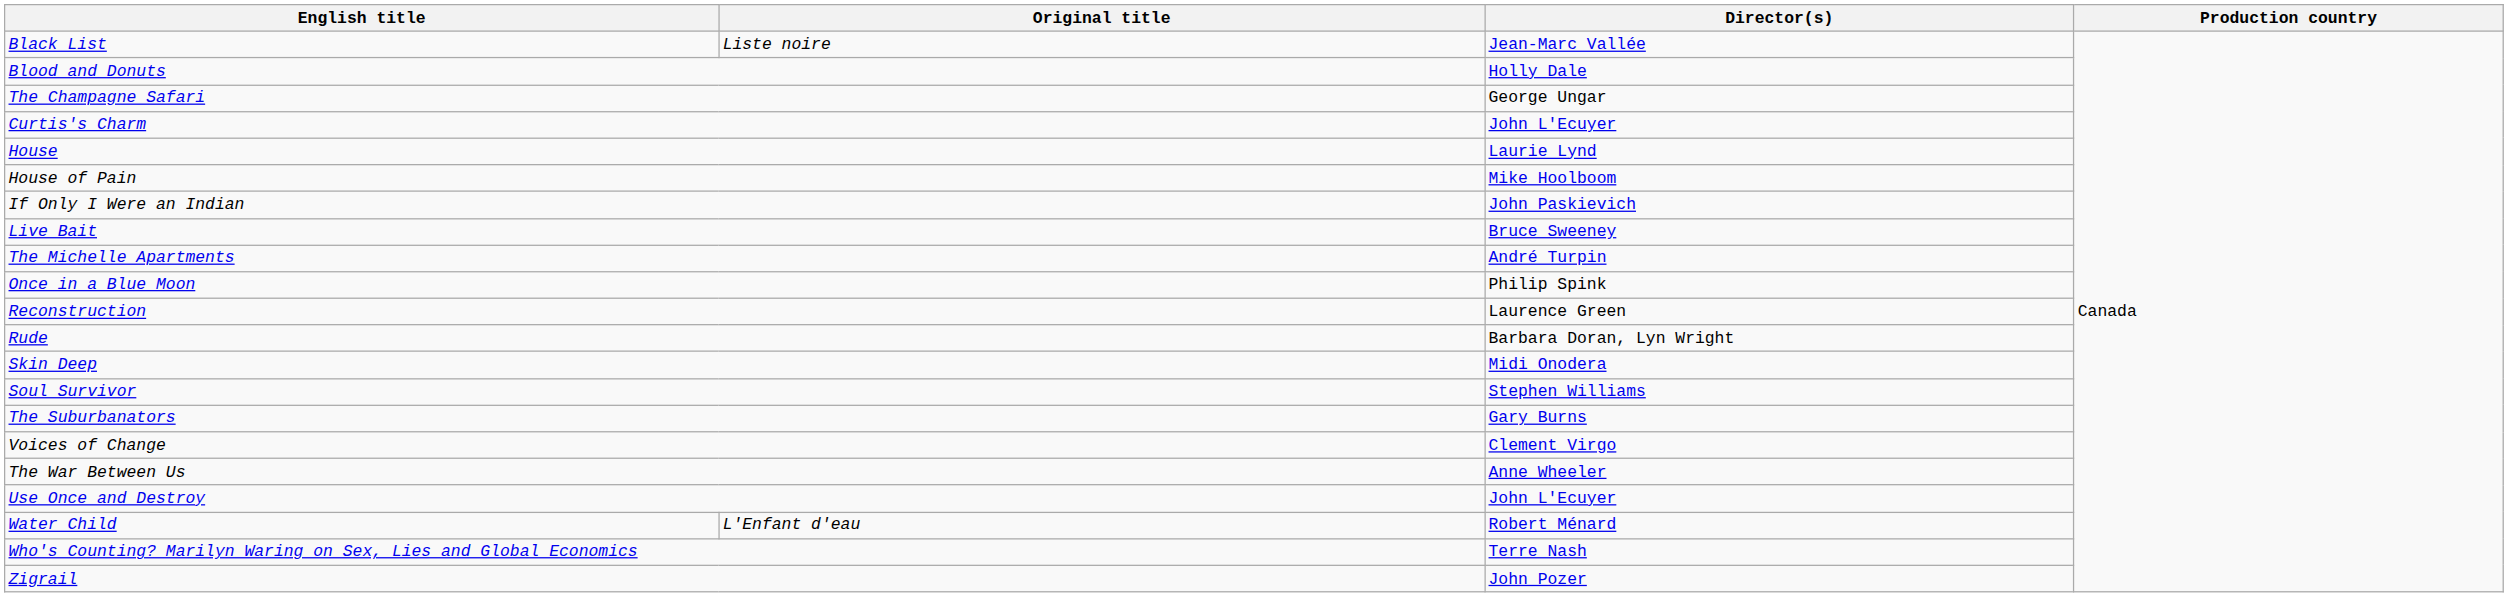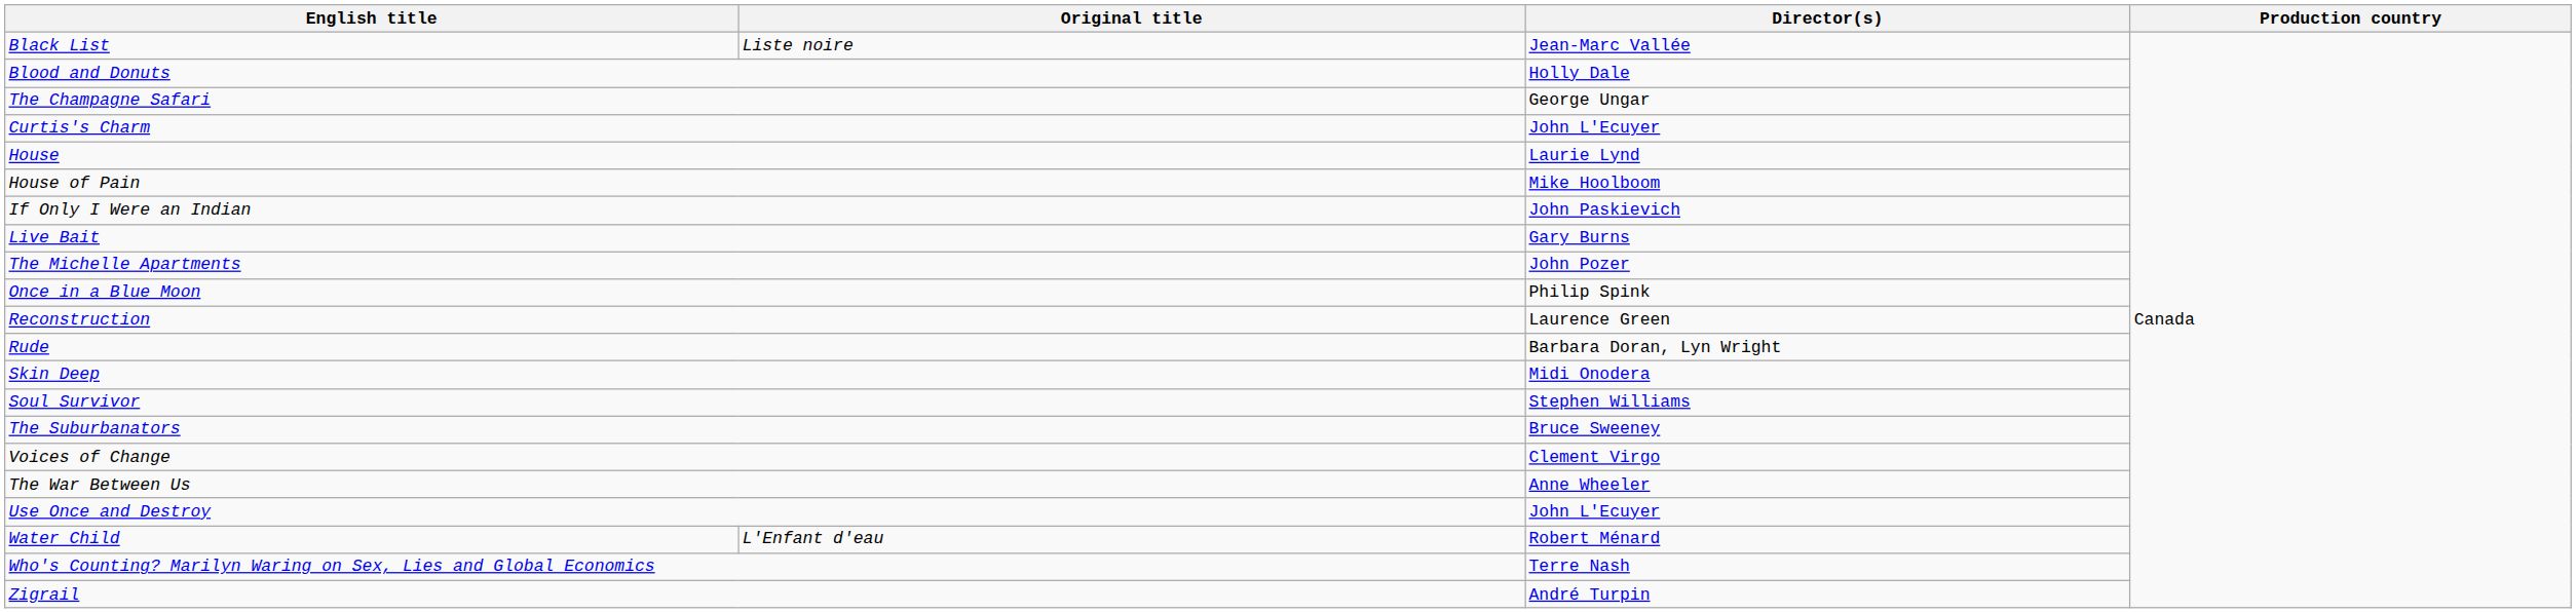 <table class="wikitable sortable" style="width:100%; margin-bottom:4px">
 <tr>
 <th>English title</th>
 <th>Original title</th>
 <th>Director(s)</th>
 <th>Production country</th>
 </tr>
 <tr>
 <td><em><a href='#'>Black List</a></em></td>
 <td><em>Liste noire</em></td>
 <td><a href='#'>Jean-Marc Vallée</a></td>
 <td rowspan=21>Canada</td>
 </tr>
 <tr>
 <td colspan=2><em><a href='#'>Blood and Donuts</a></em></td>
 <td><a href='#'>Holly Dale</a></td>
 </tr>
 <tr>
 <td colspan=2><em><a href='#'>The Champagne Safari</a></em></td>
 <td>George Ungar</td>
 </tr>
 <tr>
 <td colspan=2><em><a href='#'>Curtis's Charm</a></em></td>
 <td><a href='#'>John L'Ecuyer</a></td>
 </tr>
 <tr>
 <td colspan=2><em><a href='#'>House</a></em></td>
 <td><a href='#'>Laurie Lynd</a></td>
 </tr>
 <tr>
 <td colspan=2><em>House of Pain</em></td>
 <td><a href='#'>Mike Hoolboom</a></td>
 </tr>
 <tr>
 <td colspan=2><em>If Only I Were an Indian</em></td>
 <td><a href='#'>John Paskievich</a></td>
 </tr>
 <tr>
 <td colspan=2><em><a href='#'>Live Bait</a></em></td>
-<td><a href='#'>Bruce Sweeney</a></td>
+<td><a href='#'>Gary Burns</a></td>
 </tr>
 <tr>
 <td colspan=2><em><a href='#'>The Michelle Apartments</a></em></td>
-<td><a href='#'>André Turpin</a></td>
+<td><a href='#'>John Pozer</a></td>
 </tr>
 <tr>
 <td colspan=2><em><a href='#'>Once in a Blue Moon</a></em></td>
 <td>Philip Spink</td>
 </tr>
 <tr>
 <td colspan=2><em><a href='#'>Reconstruction</a></em></td>
 <td>Laurence Green</td>
 </tr>
 <tr>
 <td colspan=2><em><a href='#'>Rude</a></em></td>
 <td>Barbara Doran, Lyn Wright</td>
 </tr>
 <tr>
 <td colspan=2><em><a href='#'>Skin Deep</a></em></td>
 <td><a href='#'>Midi Onodera</a></td>
 </tr>
 <tr>
 <td colspan=2><em><a href='#'>Soul Survivor</a></em></td>
 <td><a href='#'>Stephen Williams</a></td>
 </tr>
 <tr>
 <td colspan=2><em><a href='#'>The Suburbanators</a></em></td>
-<td><a href='#'>Gary Burns</a></td>
+<td><a href='#'>Bruce Sweeney</a></td>
 </tr>
 <tr>
 <td colspan=2><em>Voices of Change</em></td>
 <td><a href='#'>Clement Virgo</a></td>
 </tr>
 <tr>
 <td colspan=2><em>The War Between Us</em></td>
 <td><a href='#'>Anne Wheeler</a></td>
 </tr>
 <tr>
 <td colspan=2><em><a href='#'>Use Once and Destroy</a></em></td>
 <td><a href='#'>John L'Ecuyer</a></td>
 </tr>
 <tr>
 <td><em><a href='#'>Water Child</a></em></td>
 <td><em>L'Enfant d'eau</em></td>
 <td><a href='#'>Robert Ménard</a></td>
 </tr>
 <tr>
 <td colspan=2><em><a href='#'>Who's Counting? Marilyn Waring on Sex, Lies and Global Economics</a></em></td>
 <td><a href='#'>Terre Nash</a></td>
 </tr>
 <tr>
 <td colspan=2><em><a href='#'>Zigrail</a></em></td>
-<td><a href='#'>John Pozer</a></td>
+<td><a href='#'>André Turpin</a></td>
 </tr>
 </table>
